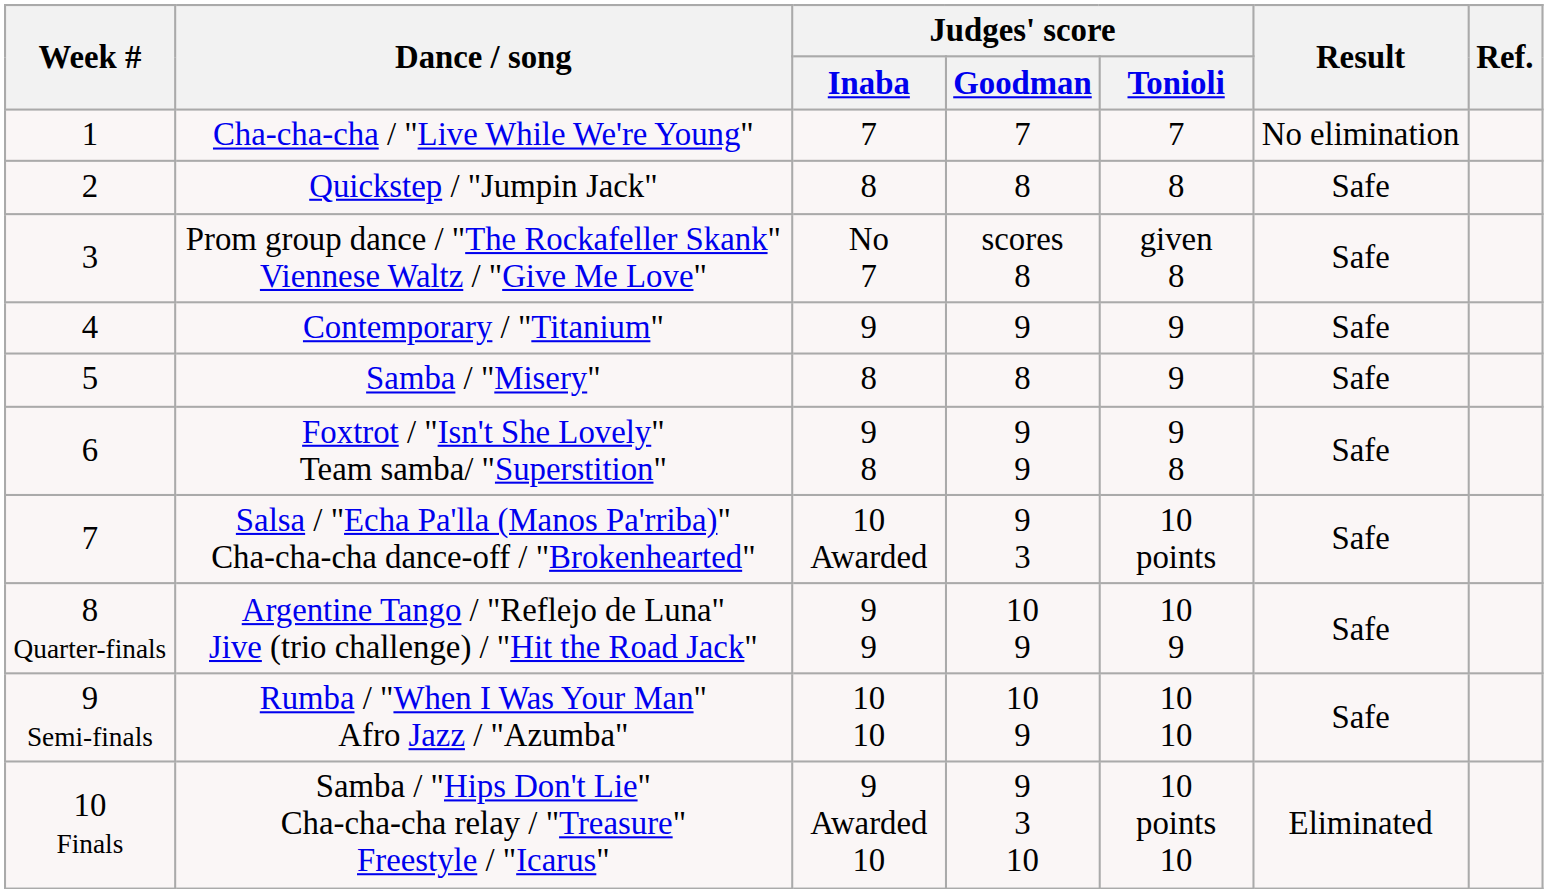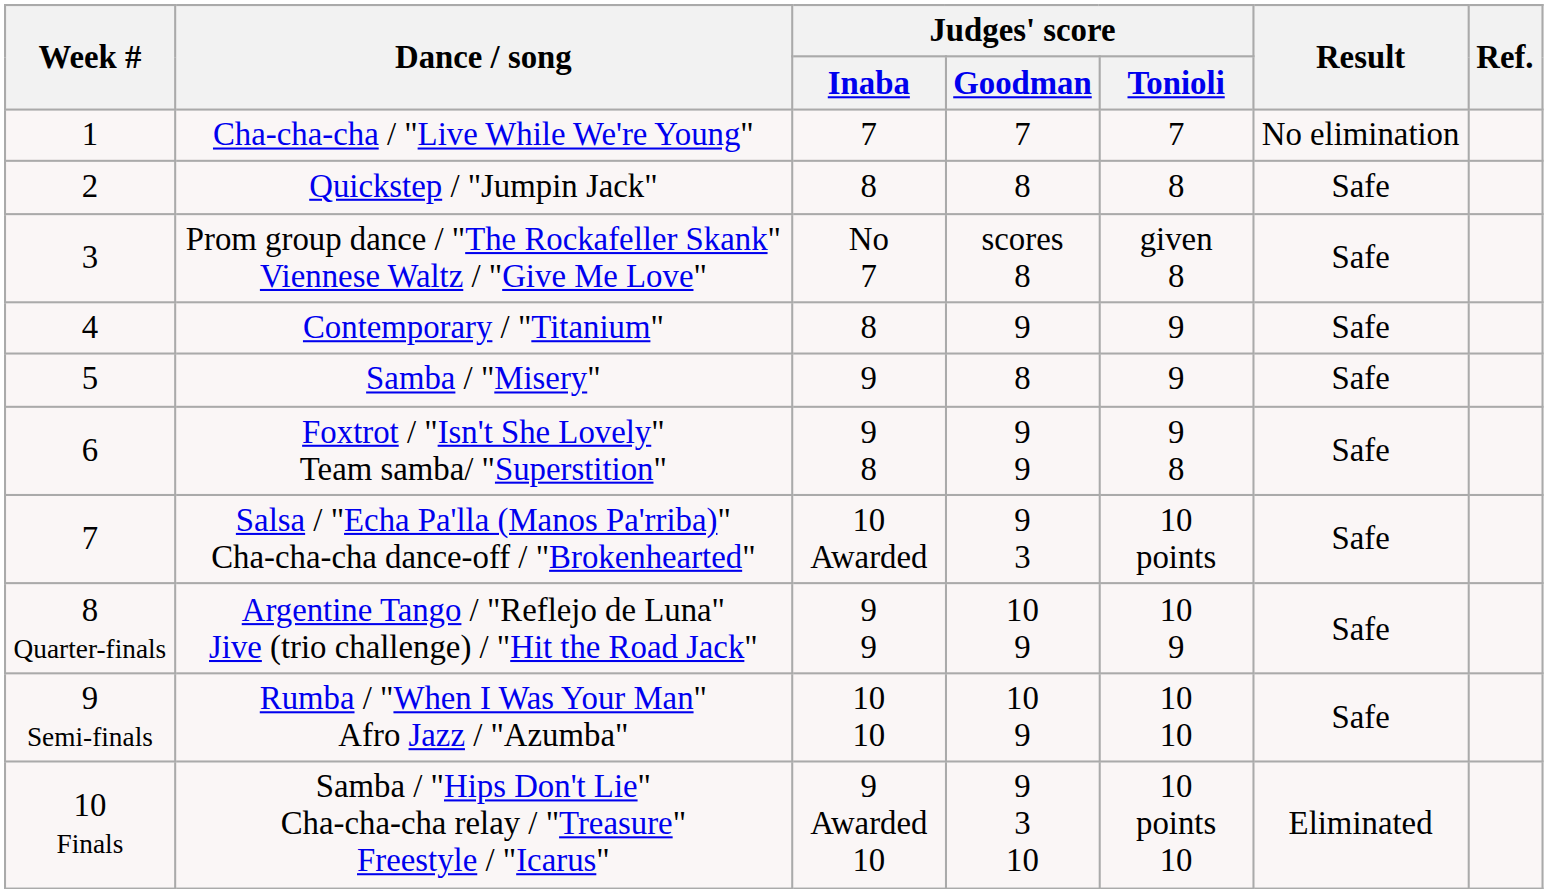 <table class="wikitable">
 <tr style="text-align: center; background:#ccc;">
 <th rowspan="2">Week #</th>
 <th rowspan="2">Dance / song</th>
 <th colspan="3">Judges' score</th>
 <th rowspan="2">Result</th>
 <th rowspan="2">Ref.</th>
 </tr>
 <tr style="text-align: center; background:#ccc;">
 <th style="width:10%;"><a href='#'>Inaba</a></th>
 <th style="width:10%;"><a href='#'>Goodman</a></th>
 <th style="width:10%;"><a href='#'>Tonioli</a></th>
 </tr>
 <tr>
 <td style="text-align: center; background:#faf6f6;">1</td>
 <td style="text-align: center; background:#faf6f6;"><a href='#'>Cha-cha-cha</a> / "<a href='#'>Live While We're Young</a>"</td>
 <td style="text-align: center; background:#faf6f6;">7</td>
 <td style="text-align: center; background:#faf6f6;">7</td>
 <td style="text-align: center; background:#faf6f6;">7</td>
 <td style="text-align: center; background:#faf6f6;">No elimination</td>
 <td style="text-align: center; background:#faf6f6;"></td>
 </tr>
 <tr style="text-align:center; background:#faf6f6;">
 <td>2</td>
 <td><a href='#'>Quickstep</a> / "Jumpin Jack"</td>
 <td>8</td>
 <td>8</td>
 <td>8</td>
 <td>Safe</td>
 <td></td>
 </tr>
 <tr style="text-align:center; background:#faf6f6;">
 <td>3</td>
 <td>Prom group dance / "<a href='#'>The Rockafeller Skank</a>"<br> <a href='#'>Viennese Waltz</a> / "<a href='#'>Give Me Love</a>"</td>
 <td>No<br>7</td>
 <td>scores<br>8</td>
 <td>given<br>8</td>
 <td>Safe</td>
 <td></td>
 </tr>
 <tr style="text-align:center; background:#faf6f6;">
 <td>4</td>
 <td><a href='#'>Contemporary</a> / "<a href='#'>Titanium</a>"</td>
-<td>9</td>
+<td>8</td>
 <td>9</td>
 <td>9</td>
 <td>Safe</td>
 <td></td>
 </tr>
 <tr style="text-align:center; background:#faf6f6;">
 <td>5</td>
 <td><a href='#'>Samba</a> / "<a href='#'>Misery</a>"</td>
-<td>8</td>
+<td>9</td>
 <td>8</td>
 <td>9</td>
 <td>Safe</td>
 <td></td>
 </tr>
 <tr style="text-align:center; background:#faf6f6;">
 <td>6</td>
 <td><a href='#'>Foxtrot</a> / "<a href='#'>Isn't She Lovely</a>" <br> Team samba/ "<a href='#'>Superstition</a>"</td>
 <td>9<br>8</td>
 <td>9<br>9</td>
 <td>9<br>8</td>
 <td>Safe</td>
 <td></td>
 </tr>
 <tr style="text-align:center; background:#faf6f6;">
 <td>7</td>
 <td><a href='#'>Salsa</a> / "<a href='#'>Echa Pa'lla (Manos Pa'rriba)</a>" <br> Cha-cha-cha dance-off / "<a href='#'>Brokenhearted</a>"</td>
 <td>10<br>Awarded</td>
 <td>9<br>3</td>
 <td>10<br>points</td>
 <td>Safe</td>
 <td></td>
 </tr>
 <tr style="text-align:center; background:#faf6f6;">
 <td>8 <br><small>Quarter-finals</small></td>
 <td><a href='#'>Argentine Tango</a> / "Reflejo de Luna" <br> <a href='#'>Jive</a> (trio challenge) / "<a href='#'>Hit the Road Jack</a>"</td>
 <td>9<br>9</td>
 <td>10<br>9</td>
 <td>10<br>9</td>
 <td>Safe</td>
 <td></td>
 </tr>
 <tr style="text-align:center; background:#faf6f6;">
 <td>9 <br><small>Semi-finals</small></td>
 <td><a href='#'>Rumba</a> / "<a href='#'>When I Was Your Man</a>" <br> Afro <a href='#'>Jazz</a> / "Azumba"</td>
 <td>10<br>10</td>
 <td>10<br>9</td>
 <td>10<br>10</td>
 <td>Safe</td>
 <td></td>
 </tr>
 <tr style="text-align:center; background:#faf6f6;">
 <td>10 <br><small>Finals</small></td>
 <td>Samba / "<a href='#'>Hips Don't Lie</a>" <br> Cha-cha-cha relay / "<a href='#'>Treasure</a>" <br> <a href='#'>Freestyle</a> / "<a href='#'>Icarus</a>"</td>
 <td>9<br>Awarded<br>10</td>
 <td>9<br>3<br>10</td>
 <td>10<br>points<br>10</td>
 <td>Eliminated</td>
 <td></td>
 </tr>
 </table>
